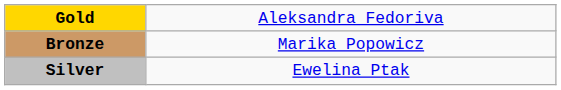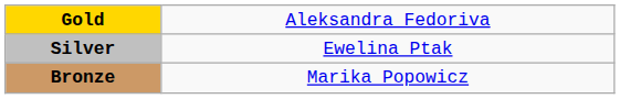 <table class="wikitable" style="text-align:center; " width="35%">
 <tr>
 <td bgcolor="gold"><strong>Gold</strong></td>
 <td><a href='#'>Aleksandra Fedoriva</a><br>  <small><em></em></small></td>
 </tr>
 <tr>
+<td bgcolor="silver"><strong>Silver</strong></td>
+<td><a href='#'>Ewelina Ptak</a><br>  <small><em></em></small></td>
+</tr>
+<tr>
 <td bgcolor="CC9966"><strong>Bronze</strong></td>
 <td><a href='#'>Marika Popowicz</a><br>  <small><em></em></small></td>
 </tr>
-<tr>
-<td bgcolor="silver"><strong>Silver</strong></td>
-<td><a href='#'>Ewelina Ptak</a><br>  <small><em></em></small></td>
-</tr>
 </table>
